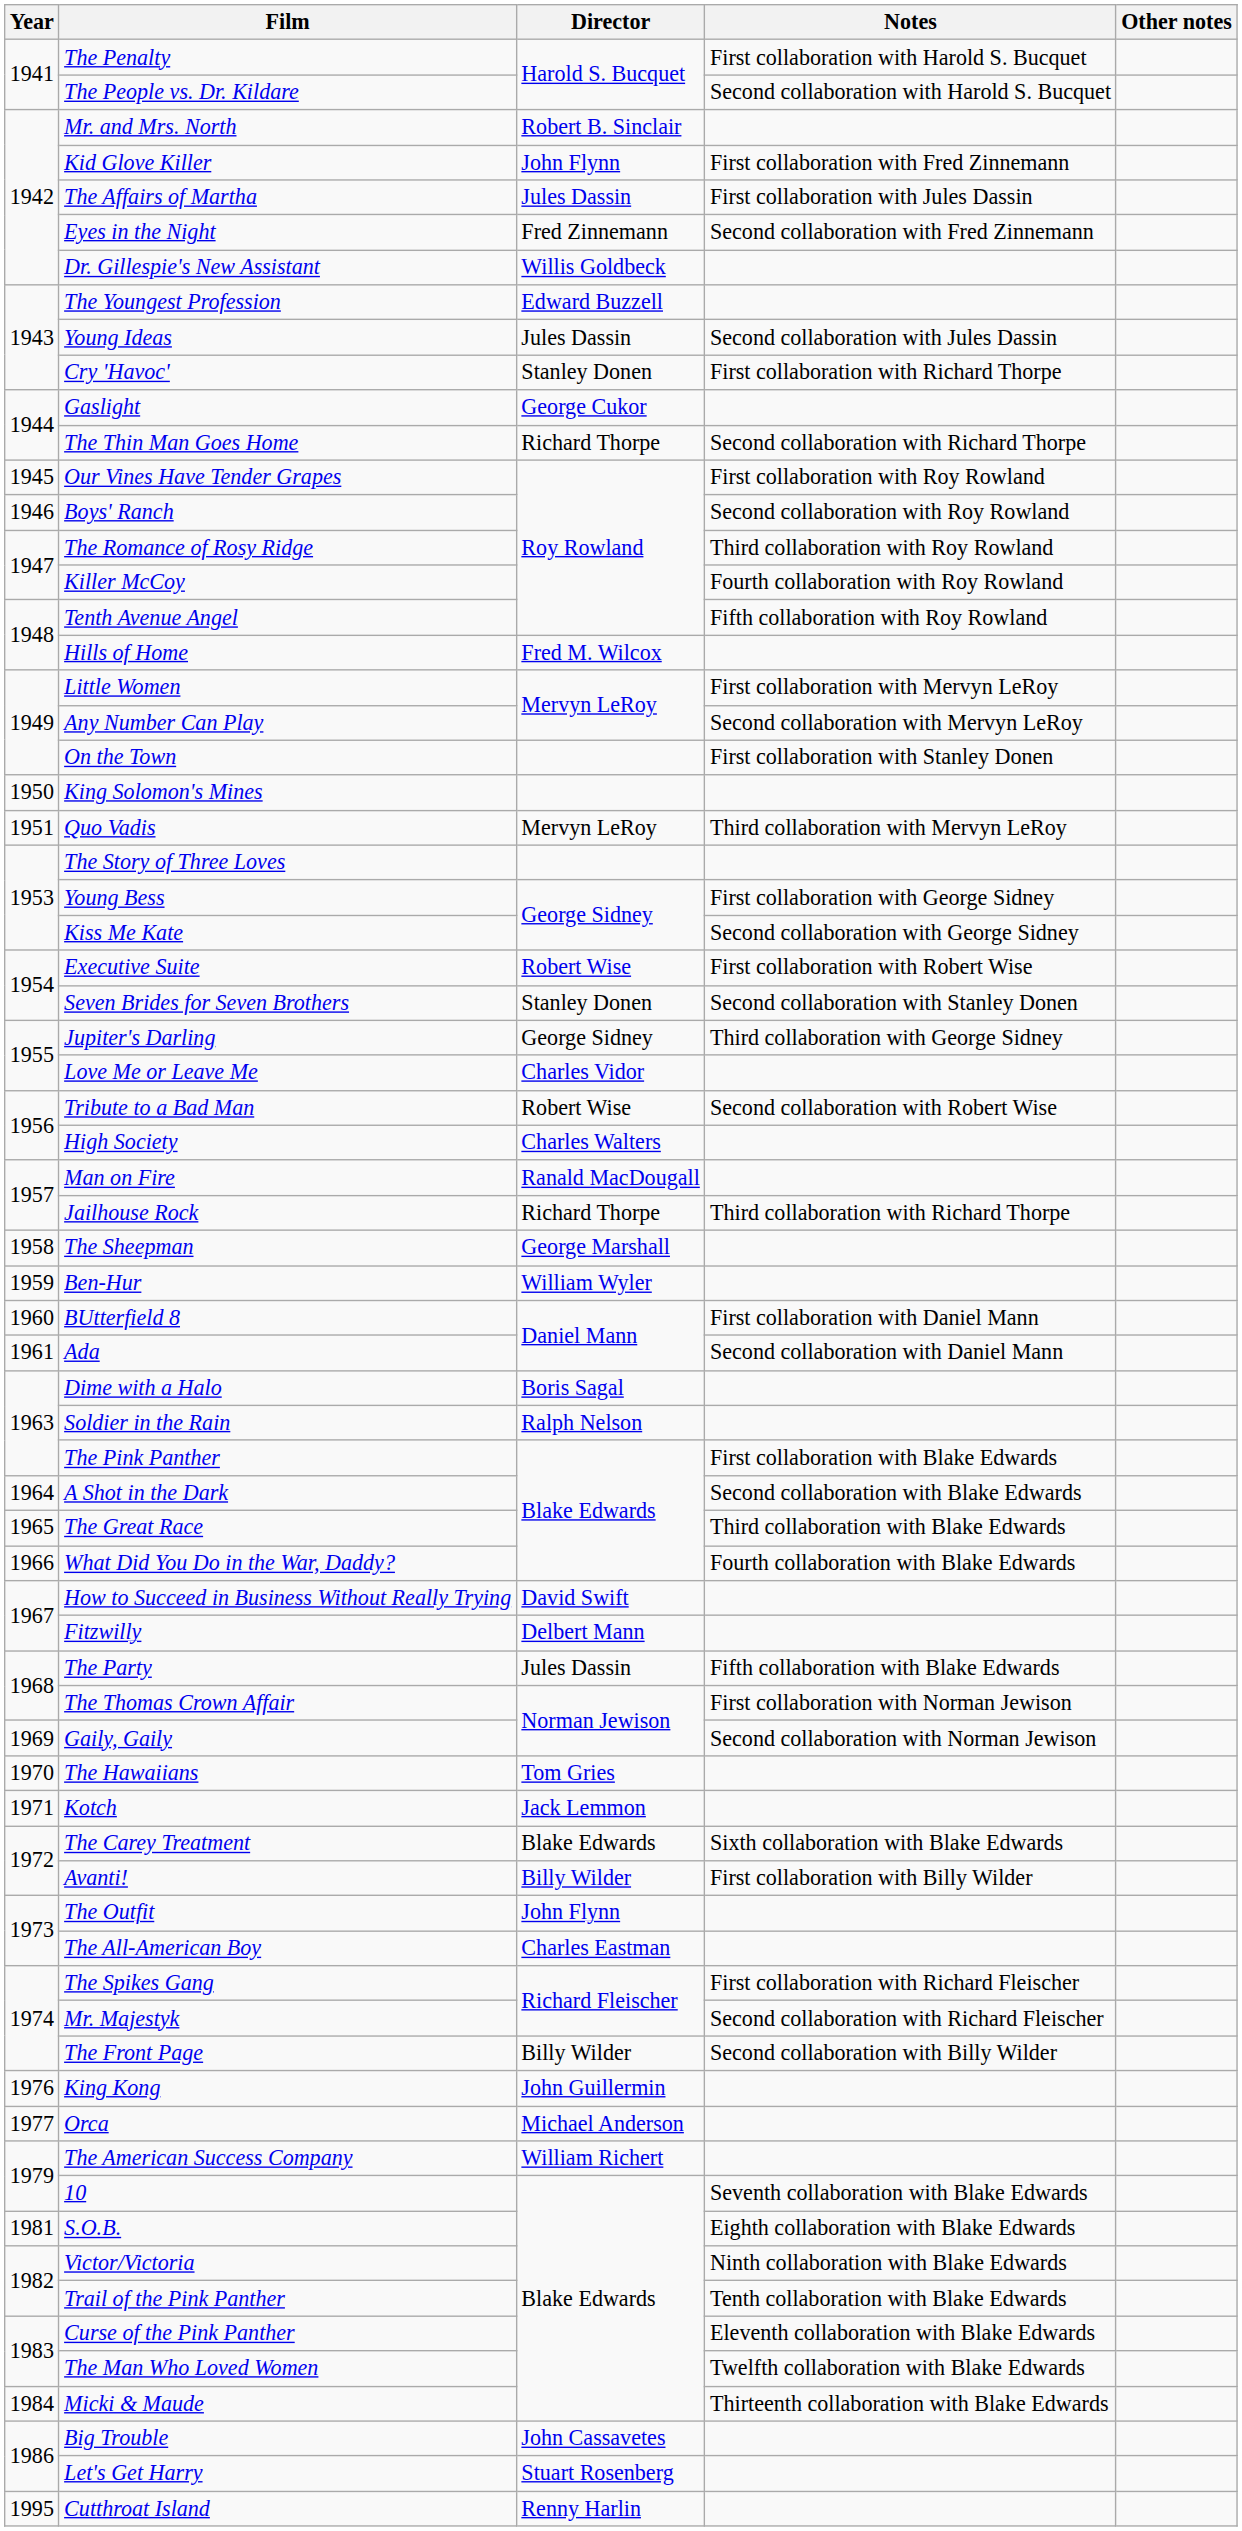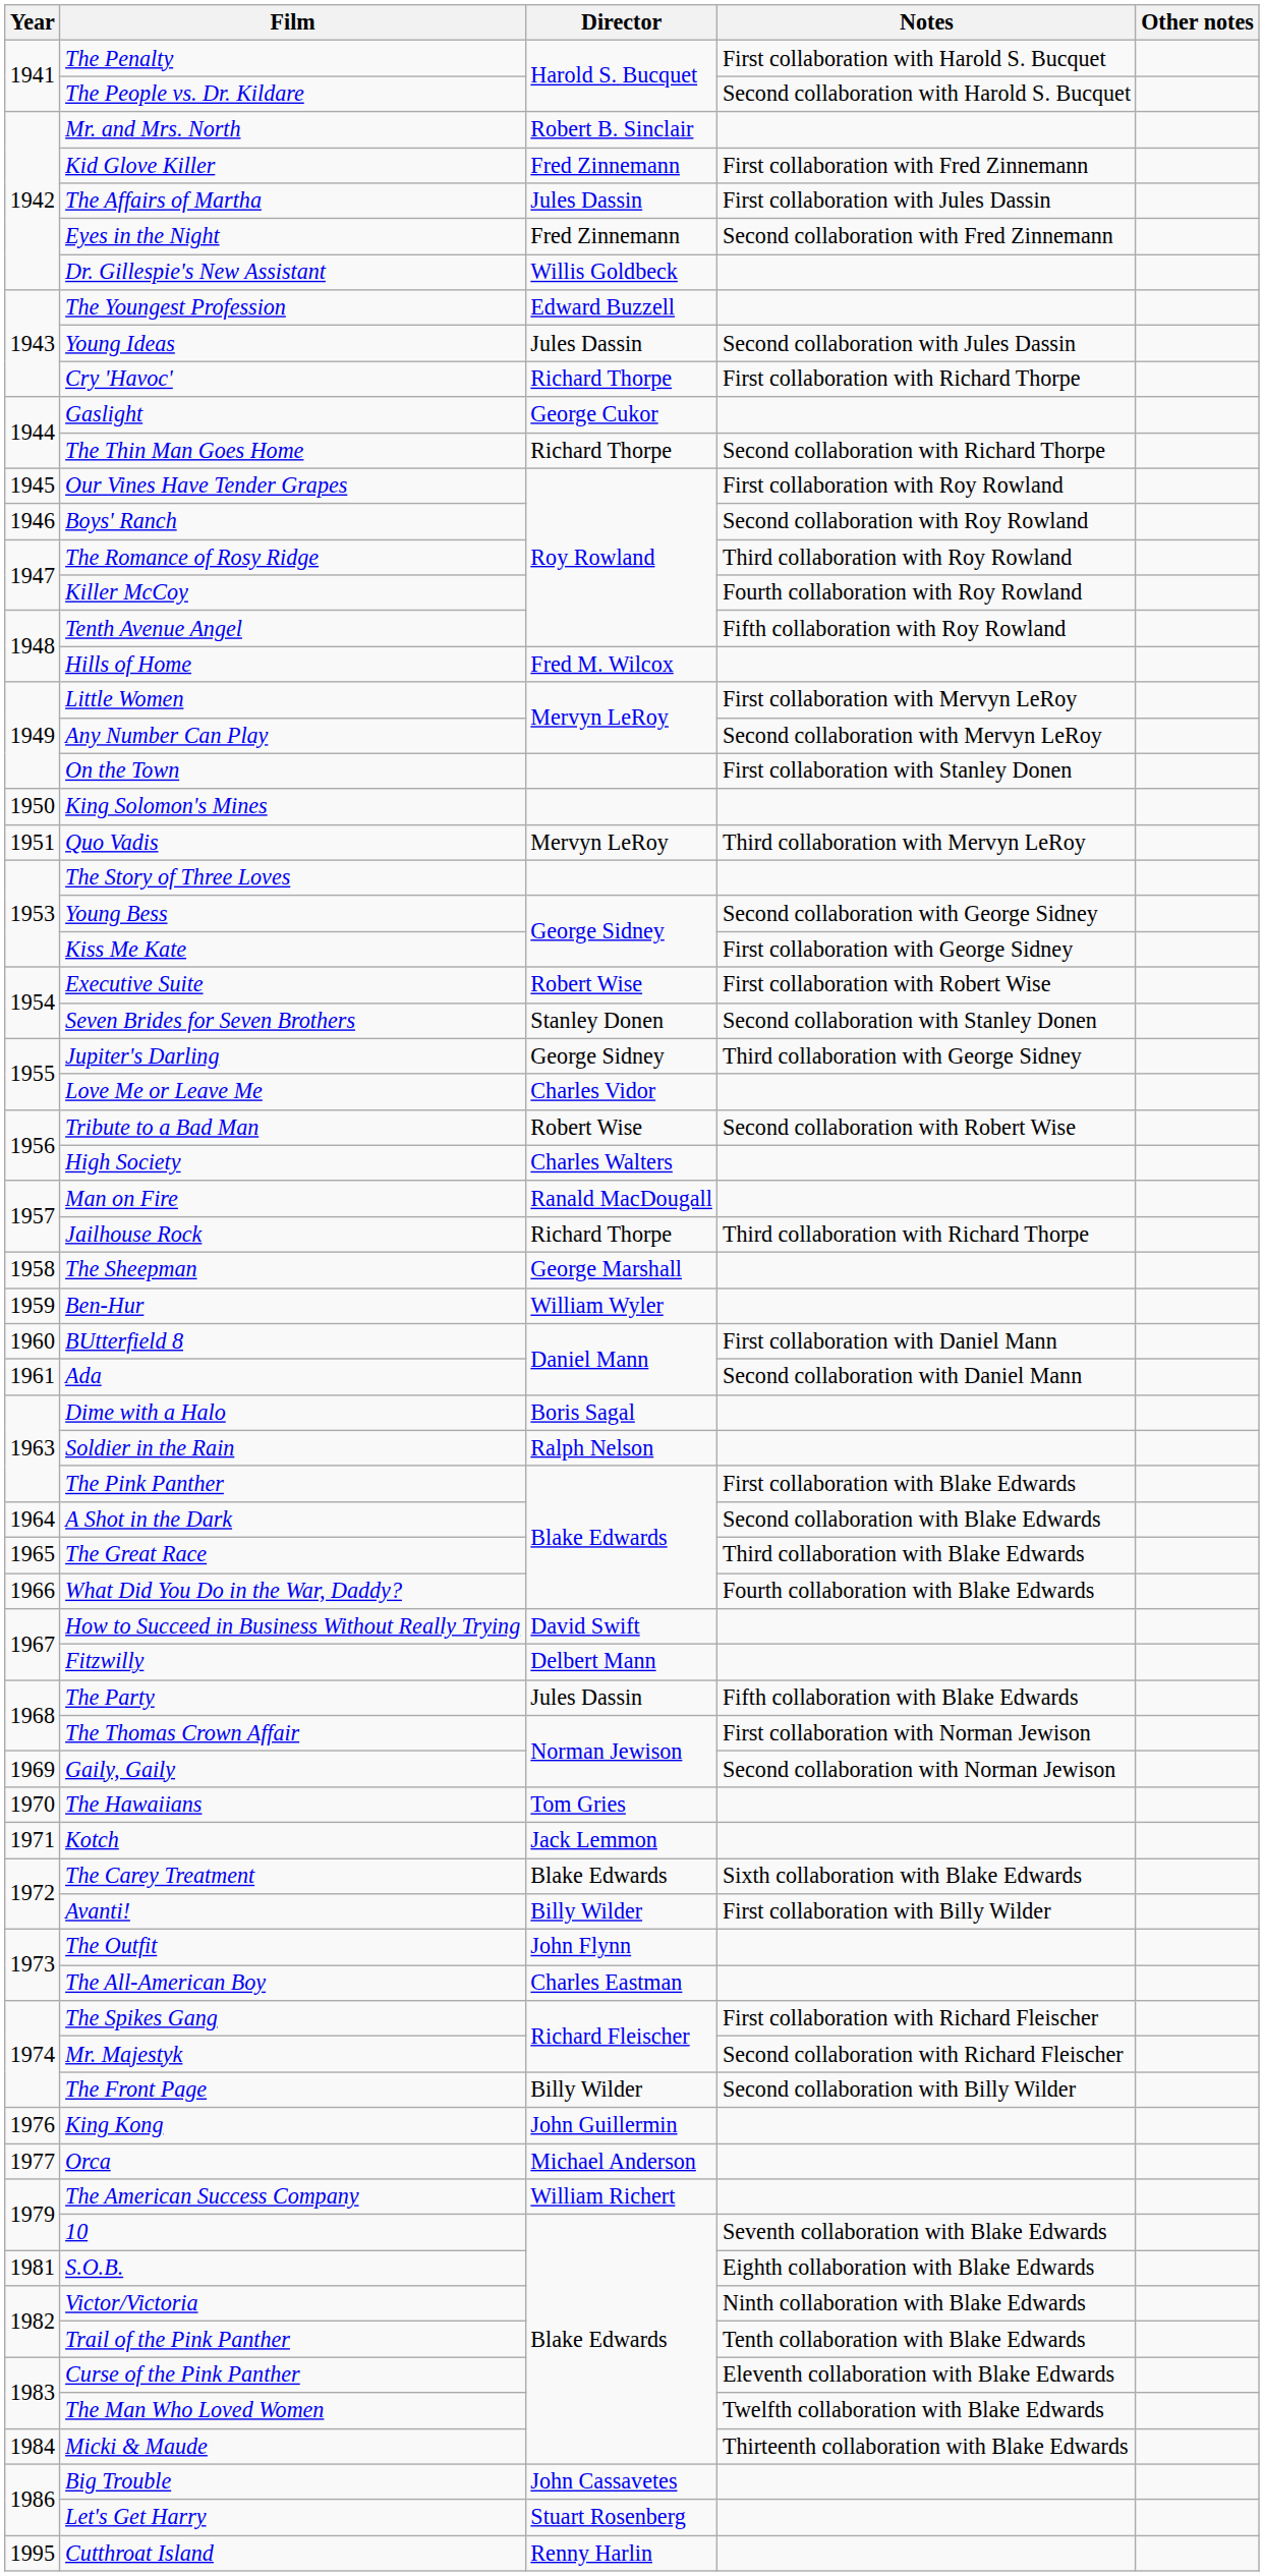 <table class="wikitable">
 <tr>
 <th>Year</th>
 <th>Film</th>
 <th>Director</th>
 <th>Notes</th>
 <th>Other notes</th>
 </tr>
 <tr>
 <td rowspan=2>1941</td>
 <td><em><a href='#'>The Penalty</a></em></td>
 <td rowspan=2><a href='#'>Harold S. Bucquet</a></td>
 <td>First collaboration with Harold S. Bucquet</td>
 <td></td>
 </tr>
 <tr>
 <td><em><a href='#'>The People vs. Dr. Kildare</a></em></td>
 <td>Second collaboration with Harold S. Bucquet</td>
 <td></td>
 </tr>
 <tr>
 <td rowspan=5>1942</td>
 <td><em><a href='#'>Mr. and Mrs. North</a></em></td>
 <td><a href='#'>Robert B. Sinclair</a></td>
 <td></td>
 <td></td>
 </tr>
 <tr>
 <td><em><a href='#'>Kid Glove Killer</a></em></td>
-<td><a href='#'>John Flynn</a></td>
+<td><a href='#'>Fred Zinnemann</a></td>
 <td>First collaboration with Fred Zinnemann</td>
 <td></td>
 </tr>
 <tr>
 <td><em><a href='#'>The Affairs of Martha</a></em></td>
 <td><a href='#'>Jules Dassin</a></td>
 <td>First collaboration with Jules Dassin</td>
 <td></td>
 </tr>
 <tr>
 <td><em><a href='#'>Eyes in the Night</a></em></td>
 <td>Fred Zinnemann</td>
 <td>Second collaboration with Fred Zinnemann</td>
 <td></td>
 </tr>
 <tr>
 <td><em><a href='#'>Dr. Gillespie's New Assistant</a></em></td>
 <td><a href='#'>Willis Goldbeck</a></td>
 <td></td>
 <td></td>
 </tr>
 <tr>
 <td rowspan=3>1943</td>
 <td><em><a href='#'>The Youngest Profession</a></em></td>
 <td><a href='#'>Edward Buzzell</a></td>
 <td></td>
 <td></td>
 </tr>
 <tr>
 <td><em><a href='#'>Young Ideas</a></em></td>
 <td>Jules Dassin</td>
 <td>Second collaboration with Jules Dassin</td>
 <td></td>
 </tr>
 <tr>
 <td><em><a href='#'>Cry 'Havoc'</a></em></td>
-<td>Stanley Donen</td>
+<td><a href='#'>Richard Thorpe</a></td>
 <td>First collaboration with Richard Thorpe</td>
 <td></td>
 </tr>
 <tr>
 <td rowspan=2>1944</td>
 <td><em><a href='#'>Gaslight</a></em></td>
 <td><a href='#'>George Cukor</a></td>
 <td></td>
 <td></td>
 </tr>
 <tr>
 <td><em><a href='#'>The Thin Man Goes Home</a></em></td>
 <td>Richard Thorpe</td>
 <td>Second collaboration with Richard Thorpe</td>
 <td></td>
 </tr>
 <tr>
 <td>1945</td>
 <td><em><a href='#'>Our Vines Have Tender Grapes</a></em></td>
 <td rowspan=5><a href='#'>Roy Rowland</a></td>
 <td>First collaboration with Roy Rowland</td>
 <td></td>
 </tr>
 <tr>
 <td>1946</td>
 <td><em><a href='#'>Boys' Ranch</a></em></td>
 <td>Second collaboration with Roy Rowland</td>
 <td></td>
 </tr>
 <tr>
 <td rowspan=2>1947</td>
 <td><em><a href='#'>The Romance of Rosy Ridge</a></em></td>
 <td>Third collaboration with Roy Rowland</td>
 <td></td>
 </tr>
 <tr>
 <td><em><a href='#'>Killer McCoy</a></em></td>
 <td>Fourth collaboration with Roy Rowland</td>
 <td></td>
 </tr>
 <tr>
 <td rowspan=2>1948</td>
 <td><em><a href='#'>Tenth Avenue Angel</a></em></td>
 <td>Fifth collaboration with Roy Rowland</td>
 <td></td>
 </tr>
 <tr>
 <td><em><a href='#'>Hills of Home</a></em></td>
 <td><a href='#'>Fred M. Wilcox</a></td>
 <td></td>
 <td></td>
 </tr>
 <tr>
 <td rowspan=3>1949</td>
 <td><em><a href='#'>Little Women</a></em></td>
 <td rowspan=2><a href='#'>Mervyn LeRoy</a></td>
 <td>First collaboration with Mervyn LeRoy</td>
 <td></td>
 </tr>
 <tr>
 <td><em><a href='#'>Any Number Can Play</a></em></td>
 <td>Second collaboration with Mervyn LeRoy</td>
 <td></td>
 </tr>
 <tr>
 <td><em><a href='#'>On the Town</a></em></td>
 <td></td>
 <td>First collaboration with Stanley Donen</td>
 <td></td>
 </tr>
 <tr>
 <td>1950</td>
 <td><em><a href='#'>King Solomon's Mines</a></em></td>
 <td></td>
 <td></td>
 <td></td>
 </tr>
 <tr>
 <td>1951</td>
 <td><em><a href='#'>Quo Vadis</a></em></td>
 <td>Mervyn LeRoy</td>
 <td>Third collaboration with Mervyn LeRoy</td>
 <td></td>
 </tr>
 <tr>
 <td rowspan=3>1953</td>
 <td><em><a href='#'>The Story of Three Loves</a></em></td>
 <td></td>
 <td></td>
 <td></td>
 </tr>
 <tr>
 <td><em><a href='#'>Young Bess</a></em></td>
 <td rowspan=2><a href='#'>George Sidney</a></td>
-<td>First collaboration with George Sidney</td>
+<td>Second collaboration with George Sidney</td>
 <td></td>
 </tr>
 <tr>
 <td><em><a href='#'>Kiss Me Kate</a></em></td>
-<td>Second collaboration with George Sidney</td>
+<td>First collaboration with George Sidney</td>
 <td></td>
 </tr>
 <tr>
 <td rowspan=2>1954</td>
 <td><em><a href='#'>Executive Suite</a></em></td>
 <td><a href='#'>Robert Wise</a></td>
 <td>First collaboration with Robert Wise</td>
 <td></td>
 </tr>
 <tr>
 <td><em><a href='#'>Seven Brides for Seven Brothers</a></em></td>
 <td>Stanley Donen</td>
 <td>Second collaboration with Stanley Donen</td>
 <td></td>
 </tr>
 <tr>
 <td rowspan=2>1955</td>
 <td><em><a href='#'>Jupiter's Darling</a></em></td>
 <td>George Sidney</td>
 <td>Third collaboration with George Sidney</td>
 <td></td>
 </tr>
 <tr>
 <td><em><a href='#'>Love Me or Leave Me</a></em></td>
 <td><a href='#'>Charles Vidor</a></td>
 <td></td>
 <td></td>
 </tr>
 <tr>
 <td rowspan=2>1956</td>
 <td><em><a href='#'>Tribute to a Bad Man</a></em></td>
 <td>Robert Wise</td>
 <td>Second collaboration with Robert Wise</td>
 <td></td>
 </tr>
 <tr>
 <td><em><a href='#'>High Society</a></em></td>
 <td><a href='#'>Charles Walters</a></td>
 <td></td>
 <td></td>
 </tr>
 <tr>
 <td rowspan=2>1957</td>
 <td><em><a href='#'>Man on Fire</a></em></td>
 <td><a href='#'>Ranald MacDougall</a></td>
 <td></td>
 <td></td>
 </tr>
 <tr>
 <td><em><a href='#'>Jailhouse Rock</a></em></td>
 <td>Richard Thorpe</td>
 <td>Third collaboration with Richard Thorpe</td>
 <td></td>
 </tr>
 <tr>
 <td>1958</td>
 <td><em><a href='#'>The Sheepman</a></em></td>
 <td><a href='#'>George Marshall</a></td>
 <td></td>
 <td></td>
 </tr>
 <tr>
 <td>1959</td>
 <td><em><a href='#'>Ben-Hur</a></em></td>
 <td><a href='#'>William Wyler</a></td>
 <td></td>
 <td></td>
 </tr>
 <tr>
 <td>1960</td>
 <td><em><a href='#'>BUtterfield 8</a></em></td>
 <td rowspan=2><a href='#'>Daniel Mann</a></td>
 <td>First collaboration with Daniel Mann</td>
 <td></td>
 </tr>
 <tr>
 <td>1961</td>
 <td><em><a href='#'>Ada</a></em></td>
 <td>Second collaboration with Daniel Mann</td>
 <td></td>
 </tr>
 <tr>
 <td rowspan=3>1963</td>
 <td><em><a href='#'>Dime with a Halo</a></em></td>
 <td><a href='#'>Boris Sagal</a></td>
 <td></td>
 <td></td>
 </tr>
 <tr>
 <td><em><a href='#'>Soldier in the Rain</a></em></td>
 <td><a href='#'>Ralph Nelson</a></td>
 <td></td>
 <td></td>
 </tr>
 <tr>
 <td><em><a href='#'>The Pink Panther</a></em></td>
 <td rowspan=4><a href='#'>Blake Edwards</a></td>
 <td>First collaboration with Blake Edwards</td>
 <td></td>
 </tr>
 <tr>
 <td>1964</td>
 <td><em><a href='#'>A Shot in the Dark</a></em></td>
 <td>Second collaboration with Blake Edwards</td>
 <td></td>
 </tr>
 <tr>
 <td>1965</td>
 <td><em><a href='#'>The Great Race</a></em></td>
 <td>Third collaboration with Blake Edwards</td>
 <td></td>
 </tr>
 <tr>
 <td>1966</td>
 <td><em><a href='#'>What Did You Do in the War, Daddy?</a></em></td>
 <td>Fourth collaboration with Blake Edwards</td>
 <td></td>
 </tr>
 <tr>
 <td rowspan=2>1967</td>
 <td><em><a href='#'>How to Succeed in Business Without Really Trying</a></em></td>
 <td><a href='#'>David Swift</a></td>
 <td></td>
 <td></td>
 </tr>
 <tr>
 <td><em><a href='#'>Fitzwilly</a></em></td>
 <td><a href='#'>Delbert Mann</a></td>
 <td></td>
 <td></td>
 </tr>
 <tr>
 <td rowspan=2>1968</td>
 <td><em><a href='#'>The Party</a></em></td>
 <td>Jules Dassin</td>
 <td>Fifth collaboration with Blake Edwards</td>
 <td></td>
 </tr>
 <tr>
 <td><em><a href='#'>The Thomas Crown Affair</a></em></td>
 <td rowspan=2><a href='#'>Norman Jewison</a></td>
 <td>First collaboration with Norman Jewison</td>
 <td></td>
 </tr>
 <tr>
 <td>1969</td>
 <td><em><a href='#'>Gaily, Gaily</a></em></td>
 <td>Second collaboration with Norman Jewison</td>
 <td></td>
 </tr>
 <tr>
 <td>1970</td>
 <td><em><a href='#'>The Hawaiians</a></em></td>
 <td><a href='#'>Tom Gries</a></td>
 <td></td>
 <td></td>
 </tr>
 <tr>
 <td>1971</td>
 <td><em><a href='#'>Kotch</a></em></td>
 <td><a href='#'>Jack Lemmon</a></td>
 <td></td>
 <td></td>
 </tr>
 <tr>
 <td rowspan=2>1972</td>
 <td><em><a href='#'>The Carey Treatment</a></em></td>
 <td>Blake Edwards</td>
 <td>Sixth collaboration with Blake Edwards</td>
 <td></td>
 </tr>
 <tr>
 <td><em><a href='#'>Avanti!</a></em></td>
 <td><a href='#'>Billy Wilder</a></td>
 <td>First collaboration with Billy Wilder</td>
 <td></td>
 </tr>
 <tr>
 <td rowspan=2>1973</td>
 <td><em><a href='#'>The Outfit</a></em></td>
 <td><a href='#'>John Flynn</a></td>
 <td></td>
 <td></td>
 </tr>
 <tr>
 <td><em><a href='#'>The All-American Boy</a></em></td>
 <td><a href='#'>Charles Eastman</a></td>
 <td></td>
 <td></td>
 </tr>
 <tr>
 <td rowspan=3>1974</td>
 <td><em><a href='#'>The Spikes Gang</a></em></td>
 <td rowspan=2><a href='#'>Richard Fleischer</a></td>
 <td>First collaboration with Richard Fleischer</td>
 <td></td>
 </tr>
 <tr>
 <td><em><a href='#'>Mr. Majestyk</a></em></td>
 <td>Second collaboration with Richard Fleischer</td>
 <td></td>
 </tr>
 <tr>
 <td><em><a href='#'>The Front Page</a></em></td>
 <td>Billy Wilder</td>
 <td>Second collaboration with Billy Wilder</td>
 <td></td>
 </tr>
 <tr>
 <td>1976</td>
 <td><em><a href='#'>King Kong</a></em></td>
 <td><a href='#'>John Guillermin</a></td>
 <td></td>
 <td></td>
 </tr>
 <tr>
 <td>1977</td>
 <td><em><a href='#'>Orca</a></em></td>
 <td><a href='#'>Michael Anderson</a></td>
 <td></td>
 <td></td>
 </tr>
 <tr>
 <td rowspan=2>1979</td>
 <td><em><a href='#'>The American Success Company</a></em></td>
 <td><a href='#'>William Richert</a></td>
 <td></td>
 <td></td>
 </tr>
 <tr>
 <td><em><a href='#'>10</a></em></td>
 <td rowspan=7>Blake Edwards</td>
 <td>Seventh collaboration with Blake Edwards</td>
 <td></td>
 </tr>
 <tr>
 <td>1981</td>
 <td><em><a href='#'>S.O.B.</a></em></td>
 <td>Eighth collaboration with Blake Edwards</td>
 <td></td>
 </tr>
 <tr>
 <td rowspan=2>1982</td>
 <td><em><a href='#'>Victor/Victoria</a></em></td>
 <td>Ninth collaboration with Blake Edwards</td>
 <td></td>
 </tr>
 <tr>
 <td><em><a href='#'>Trail of the Pink Panther</a></em></td>
 <td>Tenth collaboration with Blake Edwards</td>
 <td><small></small></td>
 </tr>
 <tr>
 <td rowspan=2>1983</td>
 <td><em><a href='#'>Curse of the Pink Panther</a></em></td>
 <td>Eleventh collaboration with Blake Edwards</td>
 <td></td>
 </tr>
 <tr>
 <td><em><a href='#'>The Man Who Loved Women</a></em></td>
 <td>Twelfth collaboration with Blake Edwards</td>
 <td></td>
 </tr>
 <tr>
 <td>1984</td>
 <td><em><a href='#'>Micki & Maude</a></em></td>
 <td>Thirteenth collaboration with Blake Edwards</td>
 <td></td>
 </tr>
 <tr>
 <td rowspan=2>1986</td>
 <td><em><a href='#'>Big Trouble</a></em></td>
 <td><a href='#'>John Cassavetes</a></td>
 <td></td>
 <td></td>
 </tr>
 <tr>
 <td><em><a href='#'>Let's Get Harry</a></em></td>
 <td><a href='#'>Stuart Rosenberg</a></td>
 <td></td>
 <td></td>
 </tr>
 <tr>
 <td>1995</td>
 <td><em><a href='#'>Cutthroat Island</a></em></td>
 <td><a href='#'>Renny Harlin</a></td>
 <td></td>
 <td></td>
 </tr>
 </table>
